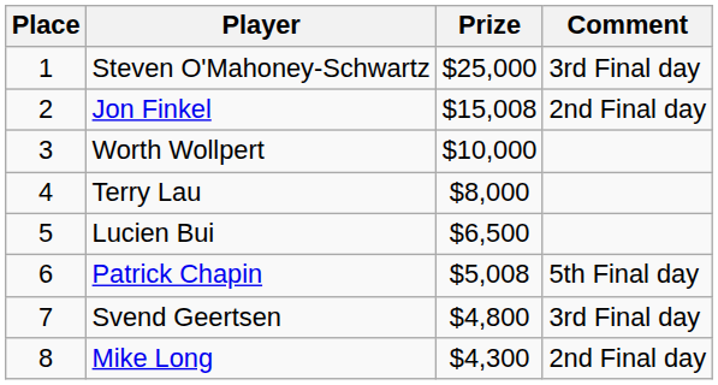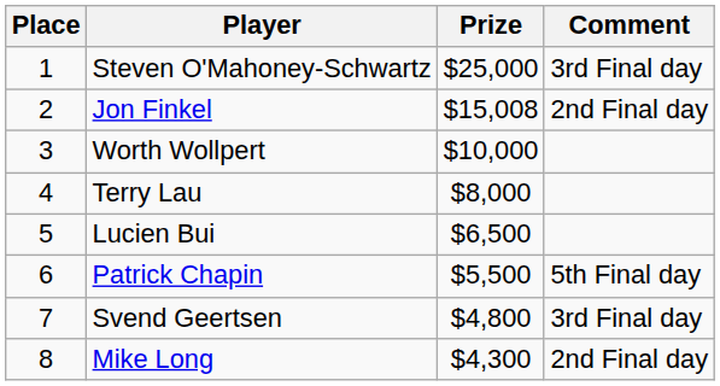 <table class="wikitable">
 <tr>
 <th>Place</th>
 <th>Player</th>
 <th>Prize</th>
 <th>Comment</th>
 </tr>
 <tr>
 <td align=center>1</td>
 <td> Steven O'Mahoney-Schwartz</td>
 <td align=center>$25,000</td>
 <td>3rd Final day</td>
 </tr>
 <tr>
 <td align=center>2</td>
 <td> <a href='#'>Jon Finkel</a></td>
 <td align=center>$15,008</td>
 <td>2nd Final day</td>
 </tr>
 <tr>
 <td align=center>3</td>
 <td> Worth Wollpert</td>
 <td align=center>$10,000</td>
 <td></td>
 </tr>
 <tr>
 <td align=center>4</td>
 <td> Terry Lau</td>
 <td align=center>$8,000</td>
 <td></td>
 </tr>
 <tr>
 <td align=center>5</td>
 <td> Lucien Bui</td>
 <td align=center>$6,500</td>
 <td></td>
 </tr>
 <tr>
 <td align=center>6</td>
 <td> <a href='#'>Patrick Chapin</a></td>
-<td align=center>$5,008</td>
+<td align=center>$5,500</td>
 <td>5th Final day</td>
 </tr>
 <tr>
 <td align=center>7</td>
 <td> Svend Geertsen</td>
 <td align=center>$4,800</td>
 <td>3rd Final day</td>
 </tr>
 <tr>
 <td align=center>8</td>
 <td> <a href='#'>Mike Long</a></td>
 <td align=center>$4,300</td>
 <td>2nd Final day</td>
 </tr>
 </table>
